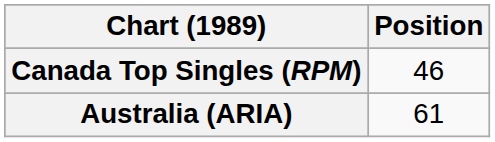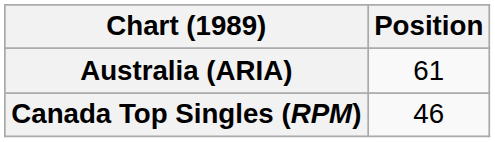 <table class="wikitable plainrowheaders" style="text-align:center">
 <tr>
 <th>Chart (1989)</th>
 <th>Position</th>
 </tr>
 <tr>
+<th scope="row">Australia (ARIA)</th>
+<td>61</td>
+</tr>
+<tr>
 <th scope="row">Canada Top Singles (<em>RPM</em>)</th>
 <td>46</td>
 </tr>
-<tr>
-<th scope="row">Australia (ARIA)</th>
-<td>61</td>
-</tr>
 </table>
